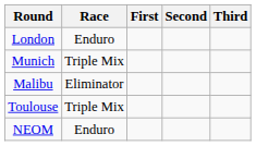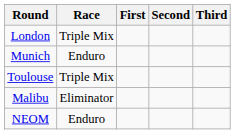 <table class="wikitable" style="text-align:center; font-size:95%">
 <tr>
 <th>Round</th>
 <th>Race</th>
 <th>First</th>
 <th>Second</th>
 <th>Third</th>
 </tr>
 <tr>
 <td align="center"><a href='#'>London</a></td>
+<td align="center">Triple Mix</td>
+<td></td>
+<td></td>
+<td></td>
+</tr>
+<tr>
+<td align="center"><a href='#'>Munich</a></td>
 <td align="center">Enduro</td>
 <td></td>
 <td></td>
 <td></td>
 </tr>
 <tr>
-<td align="center"><a href='#'>Munich</a></td>
+<td align="center"><a href='#'>Toulouse</a></td>
 <td align="center">Triple Mix</td>
 <td></td>
 <td></td>
 <td></td>
 </tr>
 <tr>
 <td align="center"><a href='#'>Malibu</a></td>
 <td align="center">Eliminator</td>
 <td></td>
 <td></td>
 <td></td>
 </tr>
 <tr>
-<td align="center"><a href='#'>Toulouse</a></td>
-<td align="center">Triple Mix</td>
-<td></td>
-<td></td>
-<td></td>
-</tr>
-<tr>
 <td><a href='#'>NEOM</a></td>
 <td>Enduro</td>
 <td></td>
 <td></td>
 <td></td>
 </tr>
 </table>
